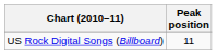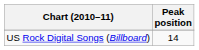 <table class="wikitable sortable">
 <tr>
 <th>Chart (2010–11)</th>
 <th>Peak <br> position</th>
 </tr>
 <tr>
 </tr>
 <tr>
 </tr>
 <tr>
 <td>US <a href='#'>Rock Digital Songs</a> (<em><a href='#'>Billboard</a></em>)</td>
-<td align="center">11</td>
+<td align="center">14</td>
 </tr>
 </table>
